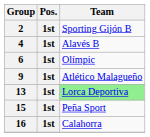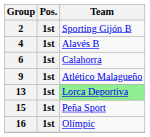 <table class="wikitable">
 <tr>
 <th>Group</th>
 <th>Pos.</th>
 <th>Team</th>
 </tr>
 <tr>
 <th>2</th>
 <th>1st</th>
 <td><a href='#'>Sporting Gijón B</a></td>
 </tr>
 <tr>
 <th>4</th>
 <th>1st</th>
 <td><a href='#'>Alavés B</a></td>
 </tr>
 <tr>
 <th>6</th>
 <th>1st</th>
-<td><a href='#'>Olímpic</a></td>
+<td><a href='#'>Calahorra</a></td>
 </tr>
 <tr>
 <th>9</th>
 <th>1st</th>
 <td><a href='#'>Atlético Malagueño</a></td>
 </tr>
 <tr>
 <th>13</th>
 <th>1st</th>
 <td style="background: lightgreen;"><a href='#'>Lorca Deportiva</a></td>
 </tr>
 <tr>
 <th>15</th>
 <th>1st</th>
 <td><a href='#'>Peña Sport</a></td>
 </tr>
 <tr>
 <th>16</th>
 <th>1st</th>
-<td><a href='#'>Calahorra</a></td>
+<td><a href='#'>Olímpic</a></td>
 </tr>
 <tr>
 </tr>
 </table>
